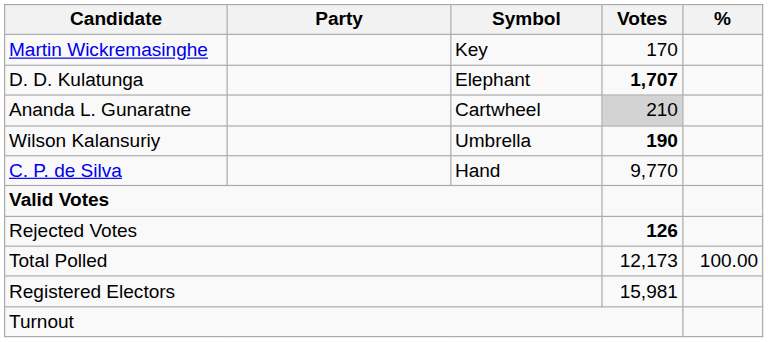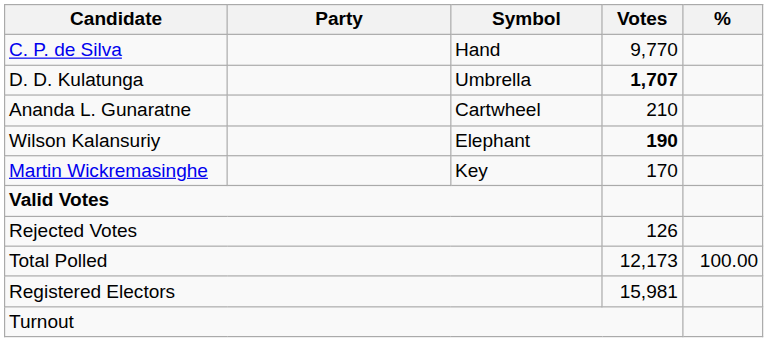 <table class="wikitable" border="1" style="text-align:right;">
 <tr>
 <th align=left width="180">Candidate</th>
 <th align=left width="180">Party</th>
 <th align=left width="120">Symbol</th>
 <th align=left width="60">Votes</th>
 <th align=left width="60">%</th>
 </tr>
 <tr>
-<td align=left><a href='#'>Martin Wickremasinghe</a></td>
+<td align=left><a href='#'>C. P. de Silva</a></td>
 <td align=left></td>
-<td align=left>Key</td>
-<td>170</td>
+<td align=left>Hand</td>
+<td>9,770</td>
 <td></td>
 </tr>
 <tr>
 <td align=left>D. D. Kulatunga</td>
 <td align=left></td>
-<td align=left>Elephant</td>
+<td align=left>Umbrella</td>
 <td><strong>1,707</strong></td>
 <td></td>
 </tr>
 <tr>
 <td align=left>Ananda L. Gunaratne</td>
 <td align=left></td>
 <td align=left>Cartwheel</td>
-<td style="background: lightgrey;">210</td>
+<td>210</td>
 <td></td>
 </tr>
 <tr>
 <td align=left>Wilson Kalansuriy</td>
 <td align=left></td>
-<td align=left>Umbrella</td>
+<td align=left>Elephant</td>
 <td><strong>190</strong></td>
 <td></td>
 </tr>
 <tr>
-<td align=left><a href='#'>C. P. de Silva</a></td>
+<td align=left><a href='#'>Martin Wickremasinghe</a></td>
 <td align=left></td>
-<td align=left>Hand</td>
-<td>9,770</td>
+<td align=left>Key</td>
+<td>170</td>
 <td></td>
 </tr>
 <tr>
 <td align=left colspan=3><strong>Valid Votes</strong></td>
 <td><strong> </strong></td>
 <td><strong> </strong></td>
 </tr>
 <tr>
 <td align=left colspan=3>Rejected Votes</td>
-<td><strong>126</strong></td>
+<td>126</td>
 <td></td>
 </tr>
 <tr>
 <td align=left colspan=3>Total Polled</td>
 <td>12,173</td>
 <td>100.00</td>
 </tr>
 <tr>
 <td align=left colspan=3>Registered Electors</td>
 <td>15,981</td>
 <td></td>
 </tr>
 <tr>
 <td align=left colspan=4>Turnout</td>
 <td></td>
 </tr>
 </table>
